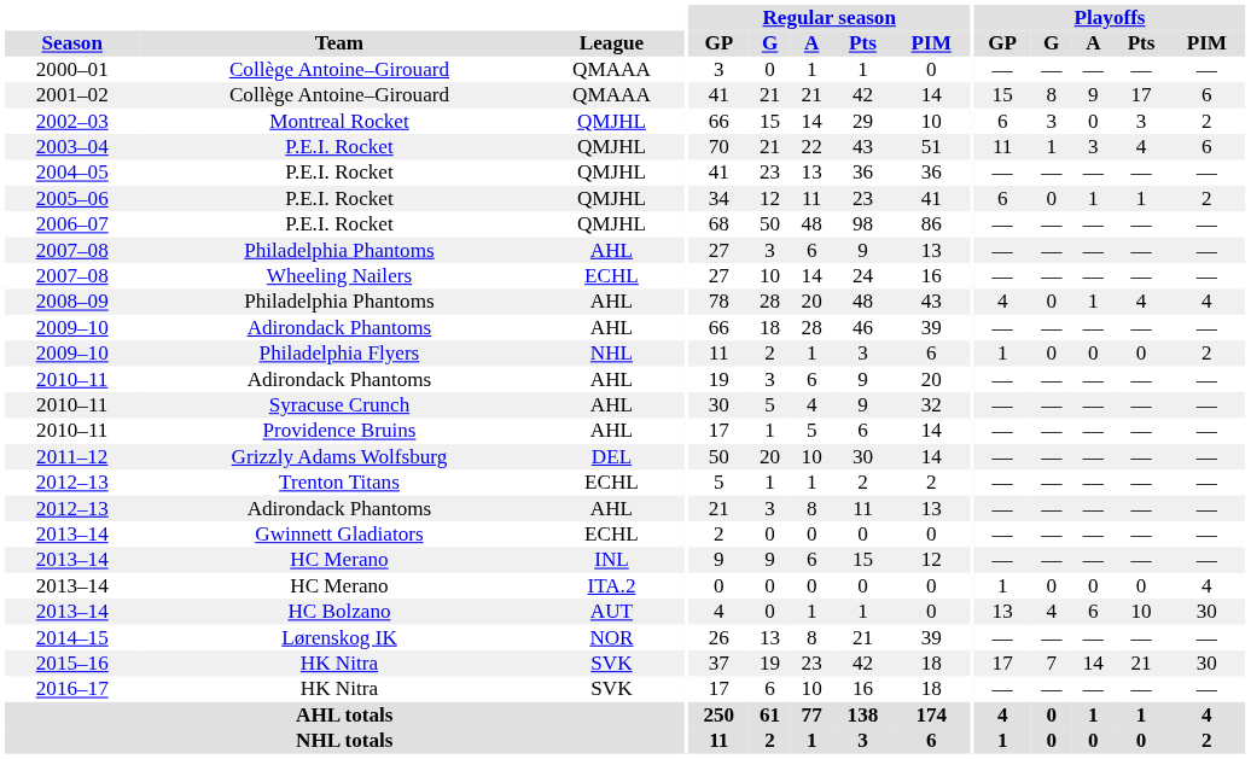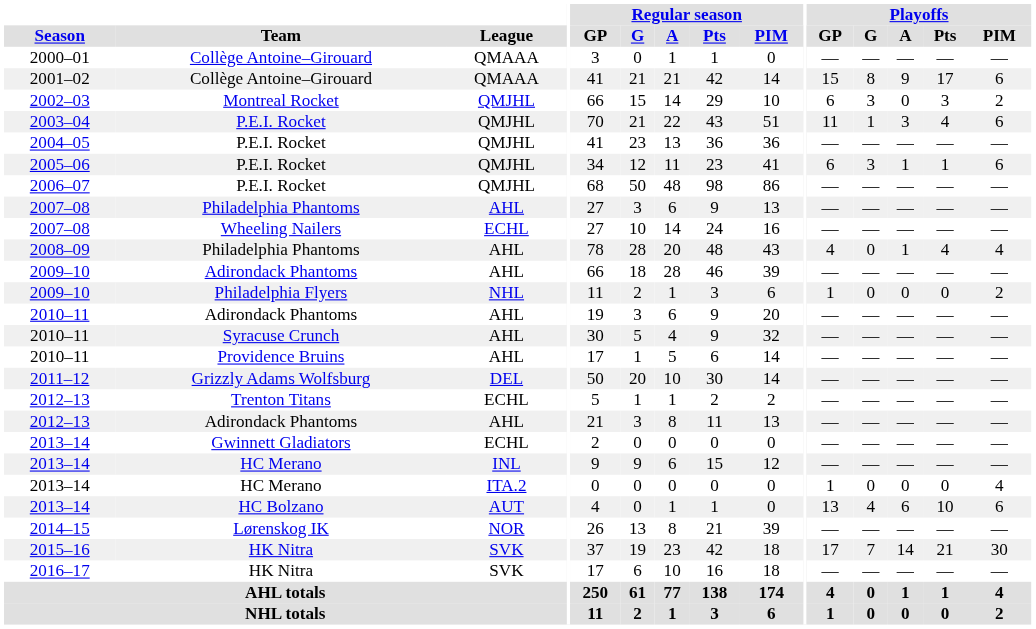 <table border="0" cellpadding="1" cellspacing="0" style="text-align:center; width:60em">
 <tr bgcolor="#e0e0e0">
 <th colspan="3" bgcolor="#ffffff"></th>
 <th rowspan="99" bgcolor="#ffffff"></th>
 <th colspan="5"><a href='#'>Regular season</a></th>
 <th rowspan="99" bgcolor="#ffffff"></th>
 <th colspan="5"><a href='#'>Playoffs</a></th>
 </tr>
 <tr bgcolor="#e0e0e0">
 <th><a href='#'>Season</a></th>
 <th>Team</th>
 <th>League</th>
 <th>GP</th>
 <th><a href='#'>G</a></th>
 <th><a href='#'>A</a></th>
 <th><a href='#'>Pts</a></th>
 <th><a href='#'>PIM</a></th>
 <th>GP</th>
 <th>G</th>
 <th>A</th>
 <th>Pts</th>
 <th>PIM</th>
 </tr>
 <tr>
 <td>2000–01</td>
 <td><a href='#'>Collège Antoine–Girouard</a></td>
 <td>QMAAA</td>
 <td>3</td>
 <td>0</td>
 <td>1</td>
 <td>1</td>
 <td>0</td>
 <td>—</td>
 <td>—</td>
 <td>—</td>
 <td>—</td>
 <td>—</td>
 </tr>
 <tr bgcolor="#f0f0f0">
 <td>2001–02</td>
 <td>Collège Antoine–Girouard</td>
 <td>QMAAA</td>
 <td>41</td>
 <td>21</td>
 <td>21</td>
 <td>42</td>
 <td>14</td>
 <td>15</td>
 <td>8</td>
 <td>9</td>
 <td>17</td>
 <td>6</td>
 </tr>
 <tr>
 <td><a href='#'>2002–03</a></td>
 <td><a href='#'>Montreal Rocket</a></td>
 <td><a href='#'>QMJHL</a></td>
 <td>66</td>
 <td>15</td>
 <td>14</td>
 <td>29</td>
 <td>10</td>
 <td>6</td>
 <td>3</td>
 <td>0</td>
 <td>3</td>
 <td>2</td>
 </tr>
 <tr bgcolor="#f0f0f0">
 <td><a href='#'>2003–04</a></td>
 <td><a href='#'>P.E.I. Rocket</a></td>
 <td>QMJHL</td>
 <td>70</td>
 <td>21</td>
 <td>22</td>
 <td>43</td>
 <td>51</td>
 <td>11</td>
 <td>1</td>
 <td>3</td>
 <td>4</td>
 <td>6</td>
 </tr>
 <tr>
 <td><a href='#'>2004–05</a></td>
 <td>P.E.I. Rocket</td>
 <td>QMJHL</td>
 <td>41</td>
 <td>23</td>
 <td>13</td>
 <td>36</td>
 <td>36</td>
 <td>—</td>
 <td>—</td>
 <td>—</td>
 <td>—</td>
 <td>—</td>
 </tr>
 <tr bgcolor="#f0f0f0">
 <td><a href='#'>2005–06</a></td>
 <td>P.E.I. Rocket</td>
 <td>QMJHL</td>
 <td>34</td>
 <td>12</td>
 <td>11</td>
 <td>23</td>
 <td>41</td>
 <td>6</td>
-<td>0</td>
+<td>3</td>
 <td>1</td>
 <td>1</td>
-<td>2</td>
+<td>6</td>
 </tr>
 <tr>
 <td><a href='#'>2006–07</a></td>
 <td>P.E.I. Rocket</td>
 <td>QMJHL</td>
 <td>68</td>
 <td>50</td>
 <td>48</td>
 <td>98</td>
 <td>86</td>
 <td>—</td>
 <td>—</td>
 <td>—</td>
 <td>—</td>
 <td>—</td>
 </tr>
 <tr bgcolor="#f0f0f0">
 <td><a href='#'>2007–08</a></td>
 <td><a href='#'>Philadelphia Phantoms</a></td>
 <td><a href='#'>AHL</a></td>
 <td>27</td>
 <td>3</td>
 <td>6</td>
 <td>9</td>
 <td>13</td>
 <td>—</td>
 <td>—</td>
 <td>—</td>
 <td>—</td>
 <td>—</td>
 </tr>
 <tr>
 <td><a href='#'>2007–08</a></td>
 <td><a href='#'>Wheeling Nailers</a></td>
 <td><a href='#'>ECHL</a></td>
 <td>27</td>
 <td>10</td>
 <td>14</td>
 <td>24</td>
 <td>16</td>
 <td>—</td>
 <td>—</td>
 <td>—</td>
 <td>—</td>
 <td>—</td>
 </tr>
 <tr bgcolor="#f0f0f0">
 <td><a href='#'>2008–09</a></td>
 <td>Philadelphia Phantoms</td>
 <td>AHL</td>
 <td>78</td>
 <td>28</td>
 <td>20</td>
 <td>48</td>
 <td>43</td>
 <td>4</td>
 <td>0</td>
 <td>1</td>
 <td>4</td>
 <td>4</td>
 </tr>
 <tr>
 <td><a href='#'>2009–10</a></td>
 <td><a href='#'>Adirondack Phantoms</a></td>
 <td>AHL</td>
 <td>66</td>
 <td>18</td>
 <td>28</td>
 <td>46</td>
 <td>39</td>
 <td>—</td>
 <td>—</td>
 <td>—</td>
 <td>—</td>
 <td>—</td>
 </tr>
 <tr bgcolor="#f0f0f0">
 <td><a href='#'>2009–10</a></td>
 <td><a href='#'>Philadelphia Flyers</a></td>
 <td><a href='#'>NHL</a></td>
 <td>11</td>
 <td>2</td>
 <td>1</td>
 <td>3</td>
 <td>6</td>
 <td>1</td>
 <td>0</td>
 <td>0</td>
 <td>0</td>
 <td>2</td>
 </tr>
 <tr>
 <td><a href='#'>2010–11</a></td>
 <td>Adirondack Phantoms</td>
 <td>AHL</td>
 <td>19</td>
 <td>3</td>
 <td>6</td>
 <td>9</td>
 <td>20</td>
 <td>—</td>
 <td>—</td>
 <td>—</td>
 <td>—</td>
 <td>—</td>
 </tr>
 <tr bgcolor="#f0f0f0">
 <td>2010–11</td>
 <td><a href='#'>Syracuse Crunch</a></td>
 <td>AHL</td>
 <td>30</td>
 <td>5</td>
 <td>4</td>
 <td>9</td>
 <td>32</td>
 <td>—</td>
 <td>—</td>
 <td>—</td>
 <td>—</td>
 <td>—</td>
 </tr>
 <tr>
 <td>2010–11</td>
 <td><a href='#'>Providence Bruins</a></td>
 <td>AHL</td>
 <td>17</td>
 <td>1</td>
 <td>5</td>
 <td>6</td>
 <td>14</td>
 <td>—</td>
 <td>—</td>
 <td>—</td>
 <td>—</td>
 <td>—</td>
 </tr>
 <tr bgcolor="#f0f0f0">
 <td><a href='#'>2011–12</a></td>
 <td><a href='#'>Grizzly Adams Wolfsburg</a></td>
 <td><a href='#'>DEL</a></td>
 <td>50</td>
 <td>20</td>
 <td>10</td>
 <td>30</td>
 <td>14</td>
 <td>—</td>
 <td>—</td>
 <td>—</td>
 <td>—</td>
 <td>—</td>
 </tr>
 <tr>
 <td><a href='#'>2012–13</a></td>
 <td><a href='#'>Trenton Titans</a></td>
 <td>ECHL</td>
 <td>5</td>
 <td>1</td>
 <td>1</td>
 <td>2</td>
 <td>2</td>
 <td>—</td>
 <td>—</td>
 <td>—</td>
 <td>—</td>
 <td>—</td>
 </tr>
 <tr bgcolor="#f0f0f0">
 <td><a href='#'>2012–13</a></td>
 <td>Adirondack Phantoms</td>
 <td>AHL</td>
 <td>21</td>
 <td>3</td>
 <td>8</td>
 <td>11</td>
 <td>13</td>
 <td>—</td>
 <td>—</td>
 <td>—</td>
 <td>—</td>
 <td>—</td>
 </tr>
 <tr>
 <td><a href='#'>2013–14</a></td>
 <td><a href='#'>Gwinnett Gladiators</a></td>
 <td>ECHL</td>
 <td>2</td>
 <td>0</td>
 <td>0</td>
 <td>0</td>
 <td>0</td>
 <td>—</td>
 <td>—</td>
 <td>—</td>
 <td>—</td>
 <td>—</td>
 </tr>
 <tr bgcolor="#f0f0f0">
 <td><a href='#'>2013–14</a></td>
 <td><a href='#'>HC Merano</a></td>
 <td><a href='#'>INL</a></td>
 <td>9</td>
 <td>9</td>
 <td>6</td>
 <td>15</td>
 <td>12</td>
 <td>—</td>
 <td>—</td>
 <td>—</td>
 <td>—</td>
 <td>—</td>
 </tr>
 <tr>
 <td>2013–14</td>
 <td>HC Merano</td>
 <td><a href='#'>ITA.2</a></td>
 <td>0</td>
 <td>0</td>
 <td>0</td>
 <td>0</td>
 <td>0</td>
 <td>1</td>
 <td>0</td>
 <td>0</td>
 <td>0</td>
 <td>4</td>
 </tr>
 <tr bgcolor="#f0f0f0">
 <td><a href='#'>2013–14</a></td>
 <td><a href='#'>HC Bolzano</a></td>
 <td><a href='#'>AUT</a></td>
 <td>4</td>
 <td>0</td>
 <td>1</td>
 <td>1</td>
 <td>0</td>
 <td>13</td>
 <td>4</td>
 <td>6</td>
 <td>10</td>
-<td>30</td>
+<td>6</td>
 </tr>
 <tr>
 <td><a href='#'>2014–15</a></td>
 <td><a href='#'>Lørenskog IK</a></td>
 <td><a href='#'>NOR</a></td>
 <td>26</td>
 <td>13</td>
 <td>8</td>
 <td>21</td>
 <td>39</td>
 <td>—</td>
 <td>—</td>
 <td>—</td>
 <td>—</td>
 <td>—</td>
 </tr>
 <tr bgcolor="#f0f0f0">
 <td><a href='#'>2015–16</a></td>
 <td><a href='#'>HK Nitra</a></td>
 <td><a href='#'>SVK</a></td>
 <td>37</td>
 <td>19</td>
 <td>23</td>
 <td>42</td>
 <td>18</td>
 <td>17</td>
 <td>7</td>
 <td>14</td>
 <td>21</td>
 <td>30</td>
 </tr>
 <tr>
 <td><a href='#'>2016–17</a></td>
 <td>HK Nitra</td>
 <td>SVK</td>
 <td>17</td>
 <td>6</td>
 <td>10</td>
 <td>16</td>
 <td>18</td>
 <td>—</td>
 <td>—</td>
 <td>—</td>
 <td>—</td>
 <td>—</td>
 </tr>
 <tr bgcolor="#e0e0e0">
 <th colspan="3">AHL totals</th>
 <th>250</th>
 <th>61</th>
 <th>77</th>
 <th>138</th>
 <th>174</th>
 <th>4</th>
 <th>0</th>
 <th>1</th>
 <th>1</th>
 <th>4</th>
 </tr>
 <tr bgcolor="#e0e0e0">
 <th colspan="3">NHL totals</th>
 <th>11</th>
 <th>2</th>
 <th>1</th>
 <th>3</th>
 <th>6</th>
 <th>1</th>
 <th>0</th>
 <th>0</th>
 <th>0</th>
 <th>2</th>
 </tr>
 </table>
